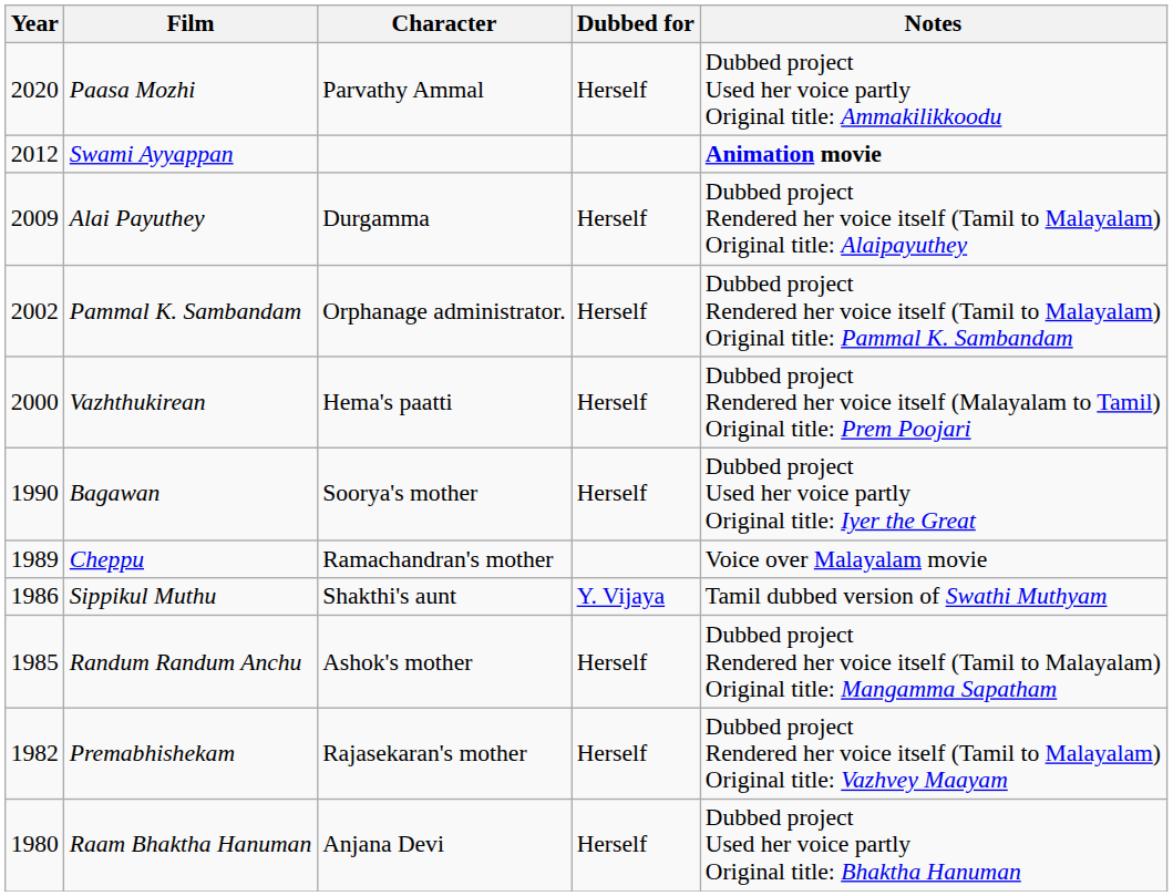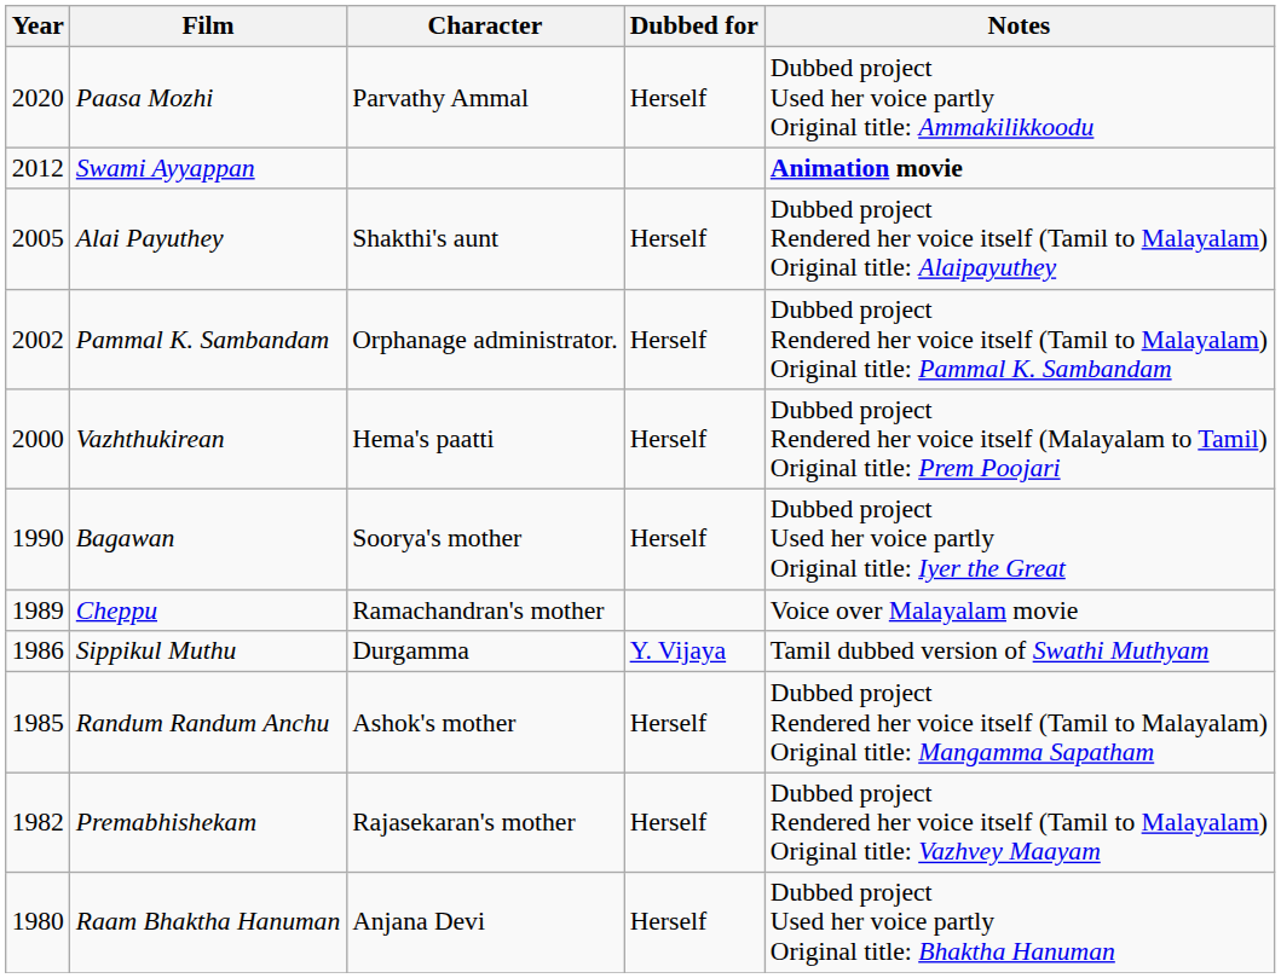 <table class="wikitable">
 <tr>
 <th>Year</th>
 <th>Film</th>
 <th>Character</th>
 <th>Dubbed for</th>
 <th>Notes</th>
 </tr>
 <tr>
 <td>2020</td>
 <td><em>Paasa Mozhi</em></td>
 <td>Parvathy Ammal</td>
 <td>Herself</td>
 <td>Dubbed project<br>Used her voice partly<br>Original title: <em><a href='#'>Ammakilikkoodu</a></em></td>
 </tr>
 <tr>
 <td>2012</td>
 <td><em><a href='#'>Swami Ayyappan</a></em></td>
 <td></td>
 <td></td>
 <td><strong><a href='#'>Animation</a> movie</strong></td>
 </tr>
 <tr>
-<td>2009</td>
+<td>2005</td>
 <td><em>Alai Payuthey</em></td>
-<td>Durgamma</td>
+<td>Shakthi's aunt</td>
 <td>Herself</td>
 <td>Dubbed project <br>Rendered her voice itself (Tamil to <a href='#'>Malayalam</a>)<br>Original title: <em><a href='#'>Alaipayuthey</a></em></td>
 </tr>
 <tr>
 <td>2002</td>
 <td><em>Pammal K. Sambandam</em></td>
 <td>Orphanage administrator.</td>
 <td>Herself</td>
 <td>Dubbed project<br>Rendered her voice itself (Tamil to <a href='#'>Malayalam</a>)<br>Original title: <em><a href='#'>Pammal K. Sambandam</a></em></td>
 </tr>
 <tr>
 <td>2000</td>
 <td><em>Vazhthukirean</em></td>
 <td>Hema's paatti</td>
 <td>Herself</td>
 <td>Dubbed project<br>Rendered her voice itself (Malayalam to <a href='#'>Tamil</a>)<br>Original title: <em><a href='#'>Prem Poojari</a></em></td>
 </tr>
 <tr>
 <td>1990</td>
 <td><em>Bagawan</em></td>
 <td>Soorya's mother</td>
 <td>Herself</td>
 <td>Dubbed project<br>Used her voice partly<br>Original title: <em><a href='#'>Iyer the Great</a></em></td>
 </tr>
 <tr>
 <td>1989</td>
 <td><em><a href='#'>Cheppu</a></em></td>
 <td>Ramachandran's mother</td>
 <td></td>
 <td>Voice over <a href='#'>Malayalam</a> movie</td>
 </tr>
 <tr>
 <td>1986</td>
 <td><em>Sippikul Muthu</em></td>
-<td>Shakthi's aunt</td>
+<td>Durgamma</td>
 <td><a href='#'>Y. Vijaya</a></td>
 <td>Tamil dubbed version of <em><a href='#'>Swathi Muthyam</a></em> </td>
 </tr>
 <tr>
 <td>1985</td>
 <td><em>Randum Randum Anchu</em></td>
 <td>Ashok's mother</td>
 <td>Herself</td>
 <td>Dubbed project <br>Rendered her voice itself (Tamil to Malayalam)<br>Original title: <em><a href='#'>Mangamma Sapatham</a></em></td>
 </tr>
 <tr>
 <td>1982</td>
 <td><em>Premabhishekam</em></td>
 <td>Rajasekaran's mother</td>
 <td>Herself</td>
 <td>Dubbed project <br>Rendered her voice itself (Tamil to <a href='#'>Malayalam</a>)<br>Original title: <em><a href='#'>Vazhvey Maayam</a></em></td>
 </tr>
 <tr>
 <td>1980</td>
 <td><em>Raam Bhaktha Hanuman</em></td>
 <td>Anjana Devi</td>
 <td>Herself</td>
 <td>Dubbed project<br>Used her voice partly<br>Original title: <em><a href='#'>Bhaktha Hanuman</a></em></td>
 </tr>
 <tr>
 </tr>
 </table>
